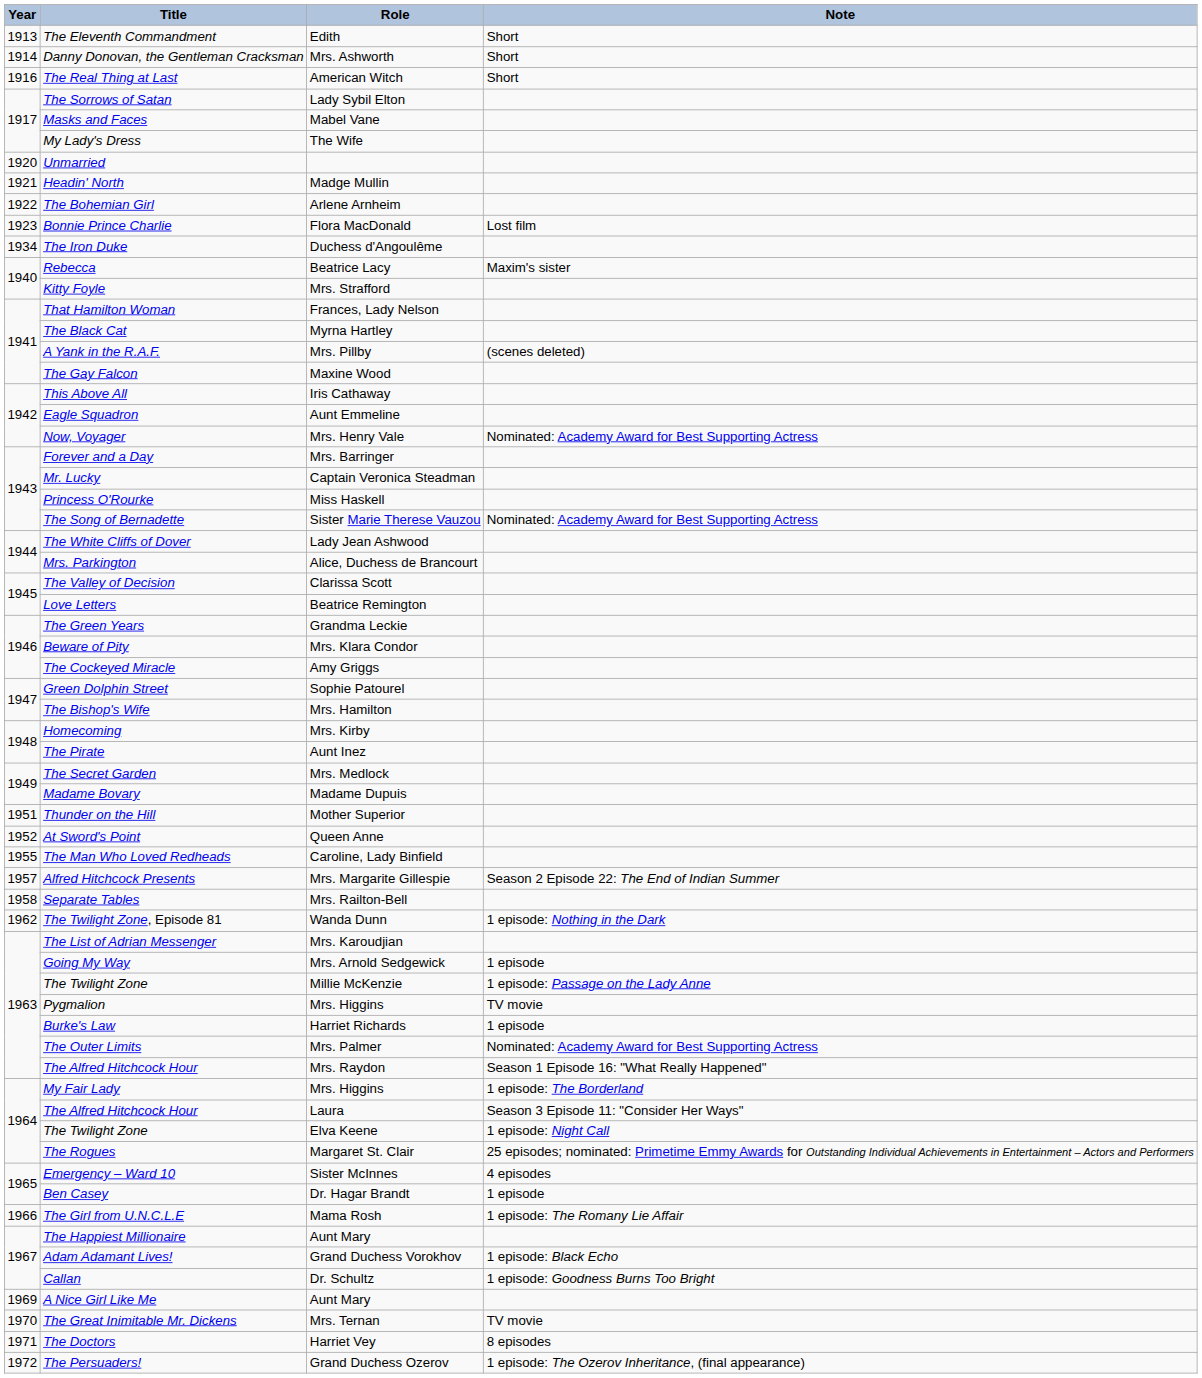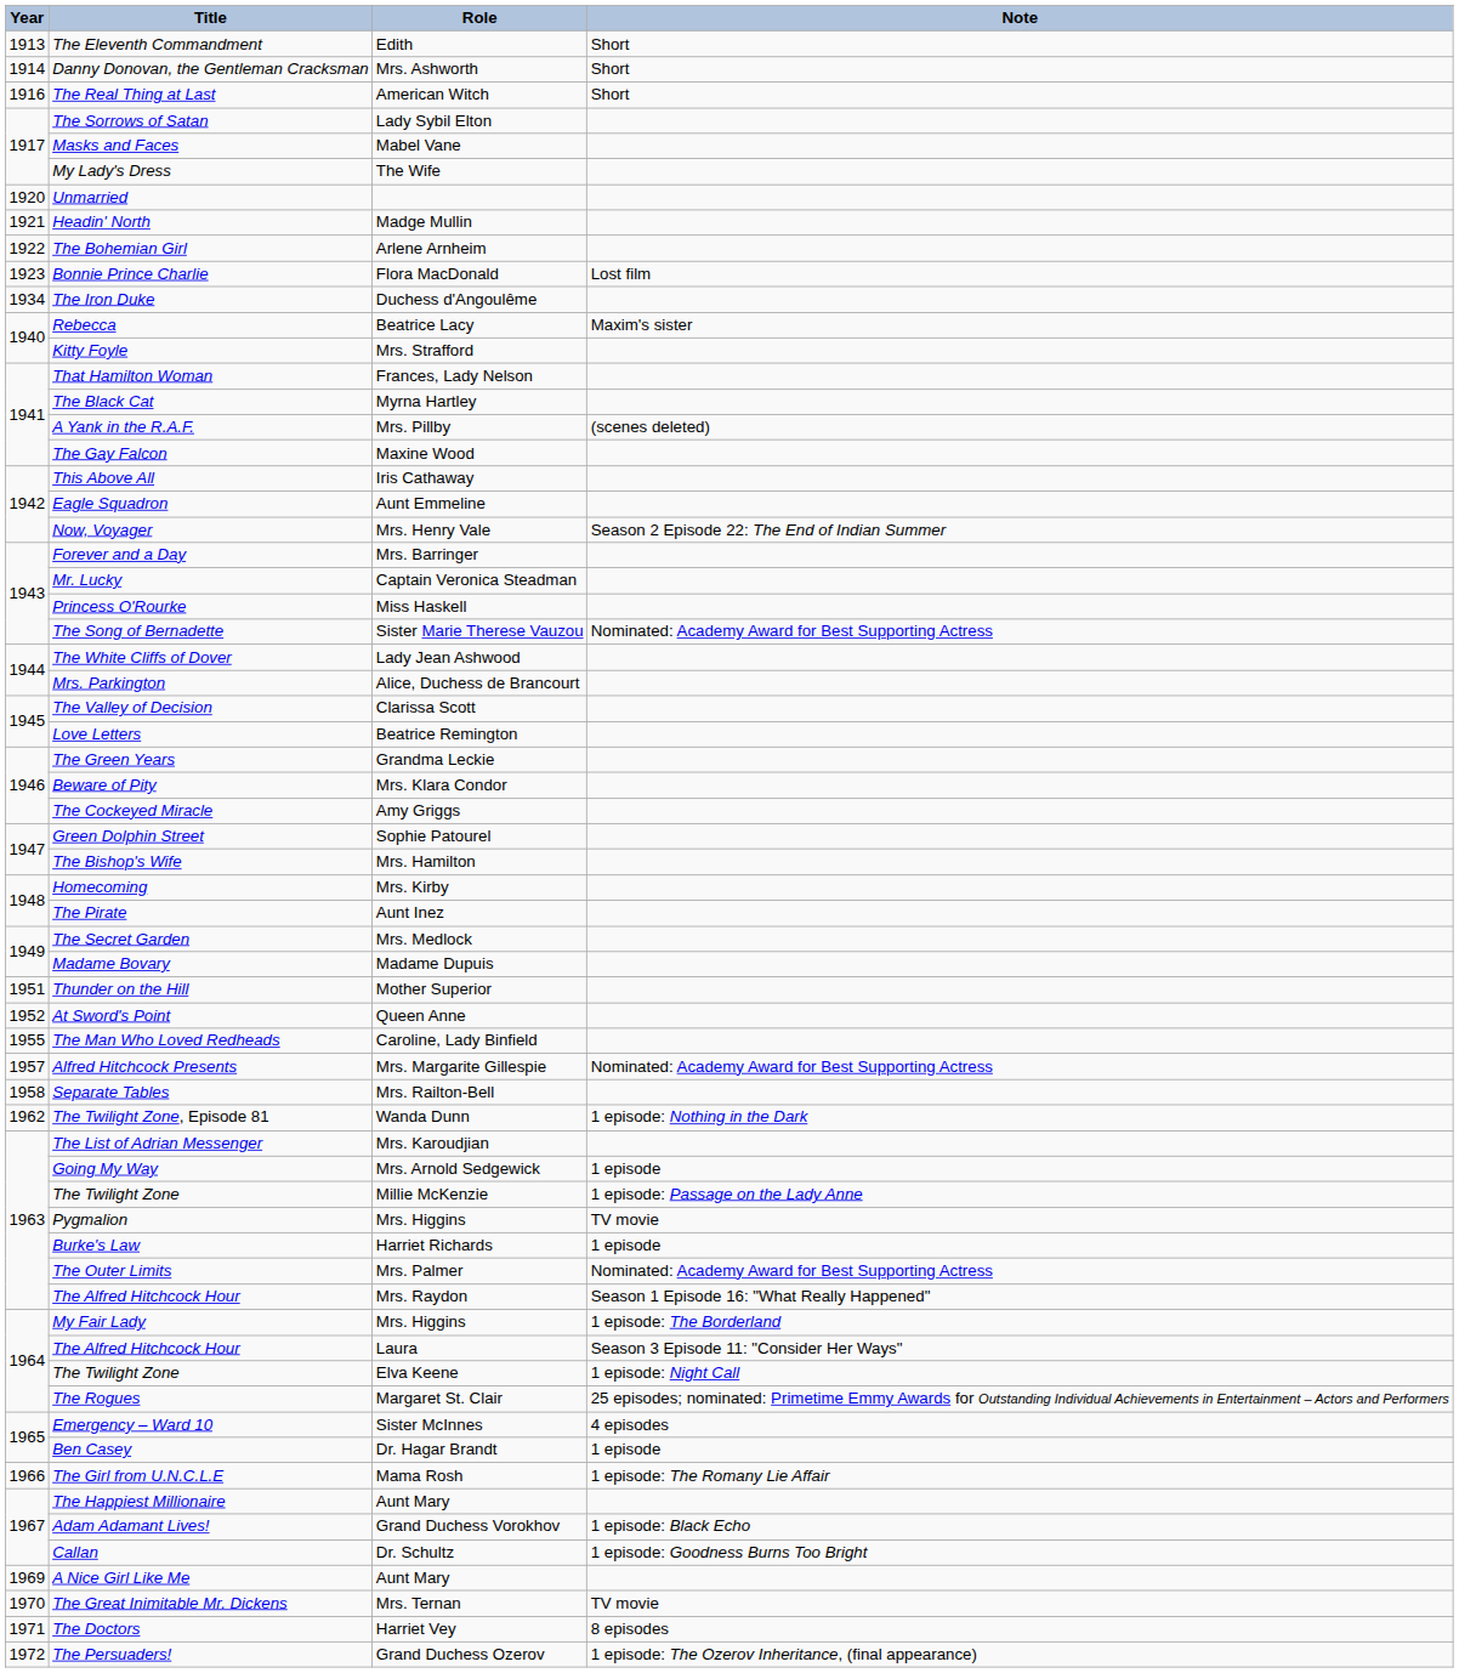 <table class="wikitable">
 <tr>
 <th style="background:#B0C4DE;">Year</th>
 <th style="background:#B0C4DE;">Title</th>
 <th style="background:#B0C4DE;">Role</th>
 <th style="background:#B0C4DE;">Note</th>
 </tr>
 <tr>
 <td>1913</td>
 <td><em>The Eleventh Commandment</em></td>
 <td>Edith</td>
 <td>Short</td>
 </tr>
 <tr>
 <td>1914</td>
 <td><em>Danny Donovan, the Gentleman Cracksman</em></td>
 <td>Mrs. Ashworth</td>
 <td>Short</td>
 </tr>
 <tr>
 <td>1916</td>
 <td><em><a href='#'>The Real Thing at Last</a></em></td>
 <td>American Witch</td>
 <td>Short</td>
 </tr>
 <tr>
 <td rowspan=3>1917</td>
 <td><em><a href='#'>The Sorrows of Satan</a></em></td>
 <td>Lady Sybil Elton</td>
 <td></td>
 </tr>
 <tr>
 <td><em><a href='#'>Masks and Faces</a></em></td>
 <td>Mabel Vane</td>
 <td></td>
 </tr>
 <tr>
 <td><em>My Lady's Dress</em></td>
 <td>The Wife</td>
 <td></td>
 </tr>
 <tr>
 <td>1920</td>
 <td><em><a href='#'>Unmarried</a></em></td>
 <td></td>
 <td></td>
 </tr>
 <tr>
 <td>1921</td>
 <td><em><a href='#'>Headin' North</a></em></td>
 <td>Madge Mullin</td>
 <td></td>
 </tr>
 <tr>
 <td>1922</td>
 <td><em><a href='#'>The Bohemian Girl</a></em></td>
 <td>Arlene Arnheim</td>
 <td></td>
 </tr>
 <tr>
 <td>1923</td>
 <td><em><a href='#'>Bonnie Prince Charlie</a></em></td>
 <td>Flora MacDonald</td>
 <td>Lost film</td>
 </tr>
 <tr>
 <td>1934</td>
 <td><em><a href='#'>The Iron Duke</a></em></td>
 <td>Duchess d'Angoulême</td>
 <td></td>
 </tr>
 <tr>
 <td rowspan=2>1940</td>
 <td><em><a href='#'>Rebecca</a></em></td>
 <td>Beatrice Lacy</td>
 <td>Maxim's sister</td>
 </tr>
 <tr>
 <td><em><a href='#'>Kitty Foyle</a></em></td>
 <td>Mrs. Strafford</td>
 <td></td>
 </tr>
 <tr>
 <td rowspan=4>1941</td>
 <td><em><a href='#'>That Hamilton Woman</a></em></td>
 <td>Frances, Lady Nelson</td>
 <td></td>
 </tr>
 <tr>
 <td><em><a href='#'>The Black Cat</a></em></td>
 <td>Myrna Hartley</td>
 <td></td>
 </tr>
 <tr>
 <td><em><a href='#'>A Yank in the R.A.F.</a></em></td>
 <td>Mrs. Pillby</td>
 <td>(scenes deleted)</td>
 </tr>
 <tr>
 <td><em><a href='#'>The Gay Falcon</a></em></td>
 <td>Maxine Wood</td>
 <td></td>
 </tr>
 <tr>
 <td rowspan=3>1942</td>
 <td><em><a href='#'>This Above All</a></em></td>
 <td>Iris Cathaway</td>
 <td></td>
 </tr>
 <tr>
 <td><em><a href='#'>Eagle Squadron</a></em></td>
 <td>Aunt Emmeline</td>
 <td></td>
 </tr>
 <tr>
 <td><em><a href='#'>Now, Voyager</a></em></td>
 <td>Mrs. Henry Vale</td>
-<td>Nominated: <a href='#'>Academy Award for Best Supporting Actress</a></td>
+<td>Season 2 Episode 22: <em>The End of Indian Summer</em></td>
 </tr>
 <tr>
 <td rowspan=4>1943</td>
 <td><em><a href='#'>Forever and a Day</a></em></td>
 <td>Mrs. Barringer</td>
 <td></td>
 </tr>
 <tr>
 <td><em><a href='#'>Mr. Lucky</a></em></td>
 <td>Captain Veronica Steadman</td>
 <td></td>
 </tr>
 <tr>
 <td><em><a href='#'>Princess O'Rourke</a></em></td>
 <td>Miss Haskell</td>
 <td></td>
 </tr>
 <tr>
 <td><em><a href='#'>The Song of Bernadette</a></em></td>
 <td>Sister <a href='#'>Marie Therese Vauzou</a></td>
 <td>Nominated: <a href='#'>Academy Award for Best Supporting Actress</a></td>
 </tr>
 <tr>
 <td rowspan=2>1944</td>
 <td><em><a href='#'>The White Cliffs of Dover</a></em></td>
 <td>Lady Jean Ashwood</td>
 <td></td>
 </tr>
 <tr>
 <td><em><a href='#'>Mrs. Parkington</a></em></td>
 <td>Alice, Duchess de Brancourt</td>
 <td></td>
 </tr>
 <tr>
 <td rowspan=2>1945</td>
 <td><em><a href='#'>The Valley of Decision</a></em></td>
 <td>Clarissa Scott</td>
 <td></td>
 </tr>
 <tr>
 <td><em><a href='#'>Love Letters</a></em></td>
 <td>Beatrice Remington</td>
 <td></td>
 </tr>
 <tr>
 <td rowspan=3>1946</td>
 <td><em><a href='#'>The Green Years</a></em></td>
 <td>Grandma Leckie</td>
 <td></td>
 </tr>
 <tr>
 <td><em><a href='#'>Beware of Pity</a></em></td>
 <td>Mrs. Klara Condor</td>
 <td></td>
 </tr>
 <tr>
 <td><em><a href='#'>The Cockeyed Miracle</a></em></td>
 <td>Amy Griggs</td>
 <td></td>
 </tr>
 <tr>
 <td rowspan=2>1947</td>
 <td><em><a href='#'>Green Dolphin Street</a></em></td>
 <td>Sophie Patourel</td>
 <td></td>
 </tr>
 <tr>
 <td><em><a href='#'>The Bishop's Wife</a></em></td>
 <td>Mrs. Hamilton</td>
 <td></td>
 </tr>
 <tr>
 <td rowspan=2>1948</td>
 <td><em><a href='#'>Homecoming</a></em></td>
 <td>Mrs. Kirby</td>
 <td></td>
 </tr>
 <tr>
 <td><em><a href='#'>The Pirate</a></em></td>
 <td>Aunt Inez</td>
 <td></td>
 </tr>
 <tr>
 <td rowspan=2>1949</td>
 <td><em><a href='#'>The Secret Garden</a></em></td>
 <td>Mrs. Medlock</td>
 <td></td>
 </tr>
 <tr>
 <td><em><a href='#'>Madame Bovary</a></em></td>
 <td>Madame Dupuis</td>
 <td></td>
 </tr>
 <tr>
 <td>1951</td>
 <td><em><a href='#'>Thunder on the Hill</a></em></td>
 <td>Mother Superior</td>
 <td></td>
 </tr>
 <tr>
 <td>1952</td>
 <td><em><a href='#'>At Sword's Point</a></em></td>
 <td>Queen Anne</td>
 <td></td>
 </tr>
 <tr>
 <td>1955</td>
 <td><em><a href='#'>The Man Who Loved Redheads</a></em></td>
 <td>Caroline, Lady Binfield</td>
 <td></td>
 </tr>
 <tr>
 <td>1957</td>
 <td><em><a href='#'>Alfred Hitchcock Presents</a></em></td>
 <td>Mrs. Margarite Gillespie</td>
-<td>Season 2 Episode 22: <em>The End of Indian Summer</em></td>
+<td>Nominated: <a href='#'>Academy Award for Best Supporting Actress</a></td>
 </tr>
 <tr>
 <td>1958</td>
 <td><em><a href='#'>Separate Tables</a></em></td>
 <td>Mrs. Railton-Bell</td>
 <td></td>
 </tr>
 <tr>
 <td>1962</td>
 <td><em><a href='#'>The Twilight Zone</a></em>, Episode 81</td>
 <td>Wanda Dunn</td>
 <td>1 episode: <em><a href='#'>Nothing in the Dark</a></em></td>
 </tr>
 <tr>
 <td rowspan=7>1963</td>
 <td><em><a href='#'>The List of Adrian Messenger</a></em></td>
 <td>Mrs. Karoudjian</td>
 <td></td>
 </tr>
 <tr>
 <td><em><a href='#'>Going My Way</a></em></td>
 <td>Mrs. Arnold Sedgewick</td>
 <td>1 episode</td>
 </tr>
 <tr>
 <td><em>The Twilight Zone</em></td>
 <td>Millie McKenzie</td>
 <td>1 episode: <em><a href='#'>Passage on the Lady Anne</a></em></td>
 </tr>
 <tr>
 <td><em>Pygmalion</em></td>
 <td>Mrs. Higgins</td>
 <td>TV movie</td>
 </tr>
 <tr>
 <td><em><a href='#'>Burke's Law</a></em></td>
 <td>Harriet Richards</td>
 <td>1 episode</td>
 </tr>
 <tr>
 <td><em><a href='#'>The Outer Limits</a></em></td>
 <td>Mrs. Palmer</td>
 <td>Nominated: <a href='#'>Academy Award for Best Supporting Actress</a></td>
 </tr>
 <tr>
 <td><em><a href='#'>The Alfred Hitchcock Hour</a></em></td>
 <td>Mrs. Raydon</td>
 <td>Season 1 Episode 16: "What Really Happened"</td>
 </tr>
 <tr>
 <td rowspan=4>1964</td>
 <td><em><a href='#'>My Fair Lady</a></em></td>
 <td>Mrs. Higgins</td>
 <td>1 episode: <em><a href='#'>The Borderland</a></em></td>
 </tr>
 <tr>
 <td><em><a href='#'>The Alfred Hitchcock Hour</a></em></td>
 <td>Laura</td>
 <td>Season 3 Episode 11: "Consider Her Ways"</td>
 </tr>
 <tr>
 <td><em>The Twilight Zone</em></td>
 <td>Elva Keene</td>
 <td>1 episode: <em><a href='#'>Night Call</a></em></td>
 </tr>
 <tr>
 <td><em><a href='#'>The Rogues</a></em></td>
 <td>Margaret St. Clair</td>
 <td>25 episodes; nominated: <a href='#'>Primetime Emmy Awards</a> for <small><em>Outstanding Individual Achievements in Entertainment – Actors and Performers</em></small></td>
 </tr>
 <tr>
 <td rowspan=2>1965</td>
 <td><em><a href='#'>Emergency – Ward 10</a></em></td>
 <td>Sister McInnes</td>
 <td>4 episodes</td>
 </tr>
 <tr>
 <td><em><a href='#'>Ben Casey</a></em></td>
 <td>Dr. Hagar Brandt</td>
 <td>1 episode</td>
 </tr>
 <tr>
 <td>1966</td>
 <td><em><a href='#'>The Girl from U.N.C.L.E</a></em></td>
 <td>Mama Rosh</td>
 <td>1 episode: <em>The Romany Lie Affair</em></td>
 </tr>
 <tr>
 <td rowspan=3>1967</td>
 <td><em><a href='#'>The Happiest Millionaire</a></em></td>
 <td>Aunt Mary</td>
 <td></td>
 </tr>
 <tr>
 <td><em><a href='#'>Adam Adamant Lives!</a></em></td>
 <td>Grand Duchess Vorokhov</td>
 <td>1 episode: <em>Black Echo</em></td>
 </tr>
 <tr>
 <td><em><a href='#'>Callan</a></em></td>
 <td>Dr. Schultz</td>
 <td>1 episode: <em>Goodness Burns Too Bright</em></td>
 </tr>
 <tr>
 <td>1969</td>
 <td><em><a href='#'>A Nice Girl Like Me</a></em></td>
 <td>Aunt Mary</td>
 <td></td>
 </tr>
 <tr>
 <td>1970</td>
 <td><em><a href='#'>The Great Inimitable Mr. Dickens</a></em></td>
 <td>Mrs. Ternan</td>
 <td>TV movie</td>
 </tr>
 <tr>
 <td>1971</td>
 <td><em><a href='#'>The Doctors</a></em></td>
 <td>Harriet Vey</td>
 <td>8 episodes</td>
 </tr>
 <tr>
 <td>1972</td>
 <td><em><a href='#'>The Persuaders!</a></em></td>
 <td>Grand Duchess Ozerov</td>
 <td>1 episode: <em>The Ozerov Inheritance</em>, (final appearance)</td>
 </tr>
 </table>
